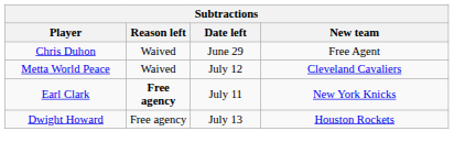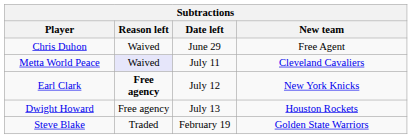 <table class="wikitable" style="text-align:center">
 <tr>
 <th colspan=4>Subtractions</th>
 </tr>
 <tr>
 <th style="width:160px">Player</th>
 <th style="width:80px">Reason left</th>
 <th style="width:90px">Date left</th>
 <th style="width:250px">New team</th>
 </tr>
 <tr>
 <td><a href='#'>Chris Duhon</a></td>
 <td>Waived</td>
 <td>June 29</td>
 <td>Free Agent</td>
 </tr>
 <tr>
 <td><a href='#'>Metta World Peace</a></td>
-<td>Waived</td>
-<td>July 12</td>
+<td style="background: lavender;">Waived</td>
+<td>July 11</td>
 <td><a href='#'>Cleveland Cavaliers</a></td>
 </tr>
 <tr>
 <td><a href='#'>Earl Clark</a></td>
 <td><strong>Free agency</strong></td>
-<td>July 11</td>
+<td>July 12</td>
 <td><a href='#'>New York Knicks</a></td>
 </tr>
 <tr>
 <td><a href='#'>Dwight Howard</a></td>
 <td>Free agency</td>
 <td>July 13</td>
 <td><a href='#'>Houston Rockets</a></td>
 </tr>
+<tr>
+<td><a href='#'>Steve Blake</a></td>
+<td>Traded</td>
+<td>February 19</td>
+<td><a href='#'>Golden State Warriors</a></td>
+</tr>
 </table>
